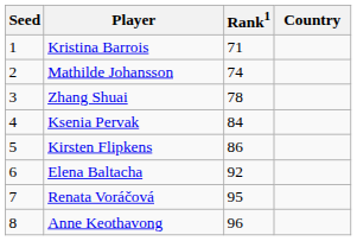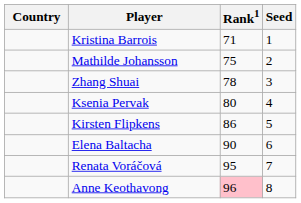 <table class="sortable wikitable">
 <tr>
-<th>Seed</th>
+<th width="70">Country</th>
 <th width="175">Player</th>
 <th>Rank<sup>1</sup></th>
-<th width="70">Country</th>
+<th>Seed</th>
 </tr>
 <tr>
-<td>1</td>
+<td></td>
 <td><a href='#'>Kristina Barrois</a></td>
 <td>71</td>
-<td></td>
+<td>1</td>
 </tr>
 <tr>
+<td></td>
+<td><a href='#'>Mathilde Johansson</a></td>
+<td>75</td>
 <td>2</td>
-<td><a href='#'>Mathilde Johansson</a></td>
-<td>74</td>
-<td></td>
 </tr>
 <tr>
-<td>3</td>
+<td></td>
 <td><a href='#'>Zhang Shuai</a></td>
 <td>78</td>
-<td></td>
+<td>3</td>
 </tr>
 <tr>
+<td></td>
+<td><a href='#'>Ksenia Pervak</a></td>
+<td>80</td>
 <td>4</td>
-<td><a href='#'>Ksenia Pervak</a></td>
-<td>84</td>
-<td></td>
 </tr>
 <tr>
-<td>5</td>
+<td></td>
 <td><a href='#'>Kirsten Flipkens</a></td>
 <td>86</td>
-<td></td>
+<td>5</td>
 </tr>
 <tr>
+<td></td>
+<td><a href='#'>Elena Baltacha</a></td>
+<td>90</td>
 <td>6</td>
-<td><a href='#'>Elena Baltacha</a></td>
-<td>92</td>
-<td></td>
 </tr>
 <tr>
-<td>7</td>
+<td></td>
 <td><a href='#'>Renata Voráčová</a></td>
 <td>95</td>
-<td></td>
+<td>7</td>
 </tr>
 <tr>
+<td></td>
+<td><a href='#'>Anne Keothavong</a></td>
+<td style="background: pink;">96</td>
 <td>8</td>
-<td><a href='#'>Anne Keothavong</a></td>
-<td>96</td>
-<td></td>
 </tr>
 </table>
